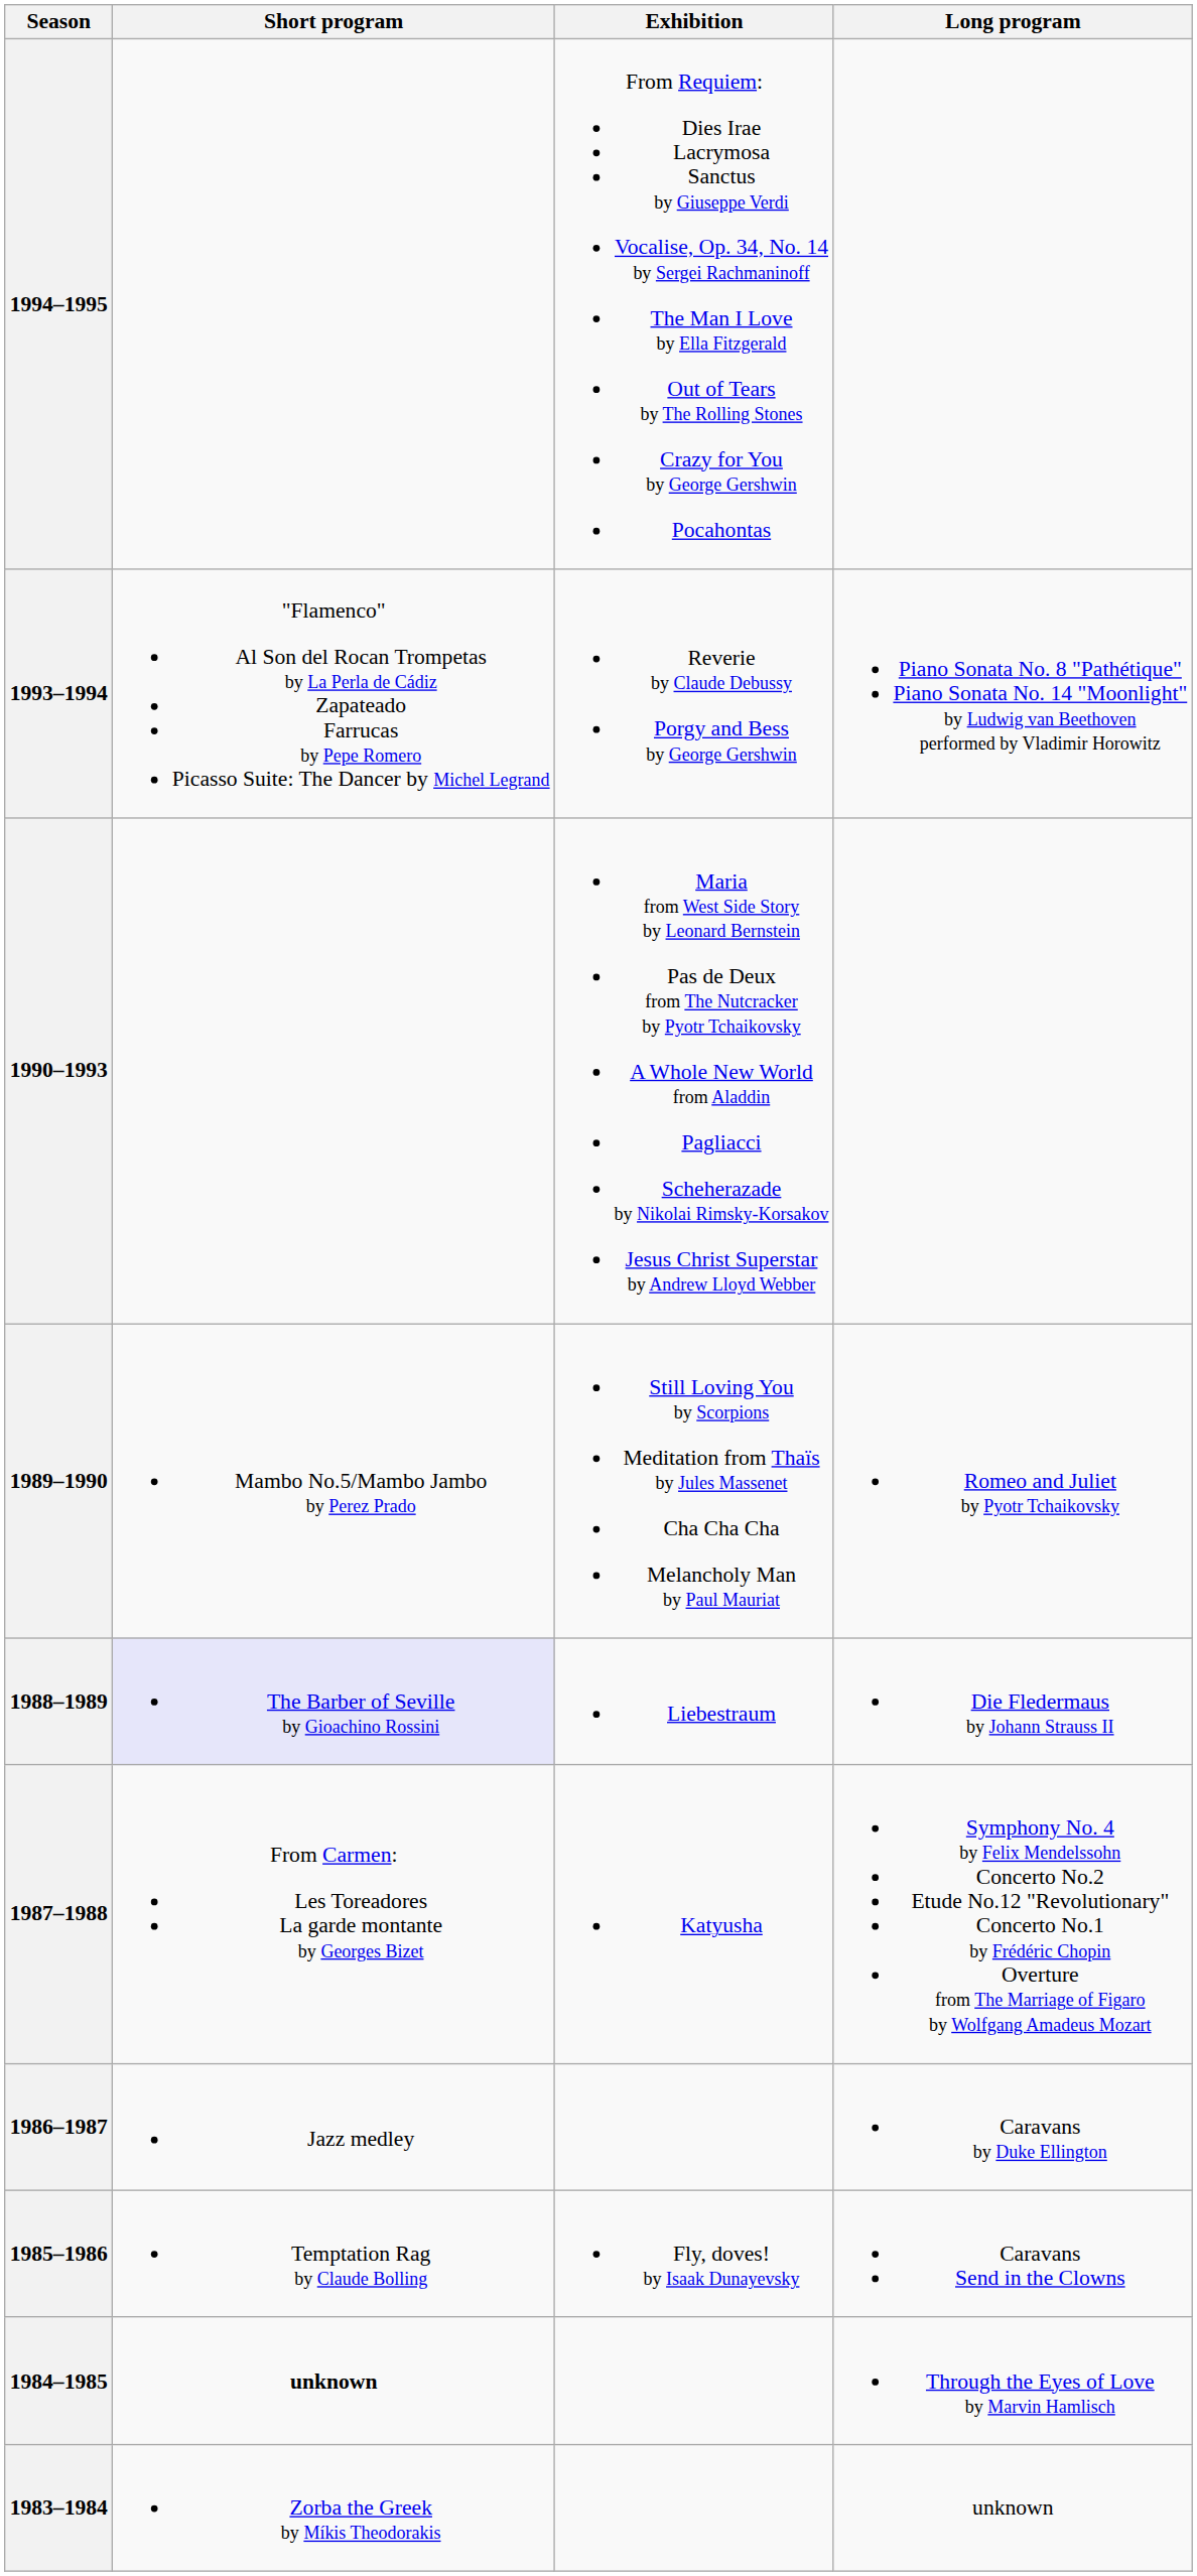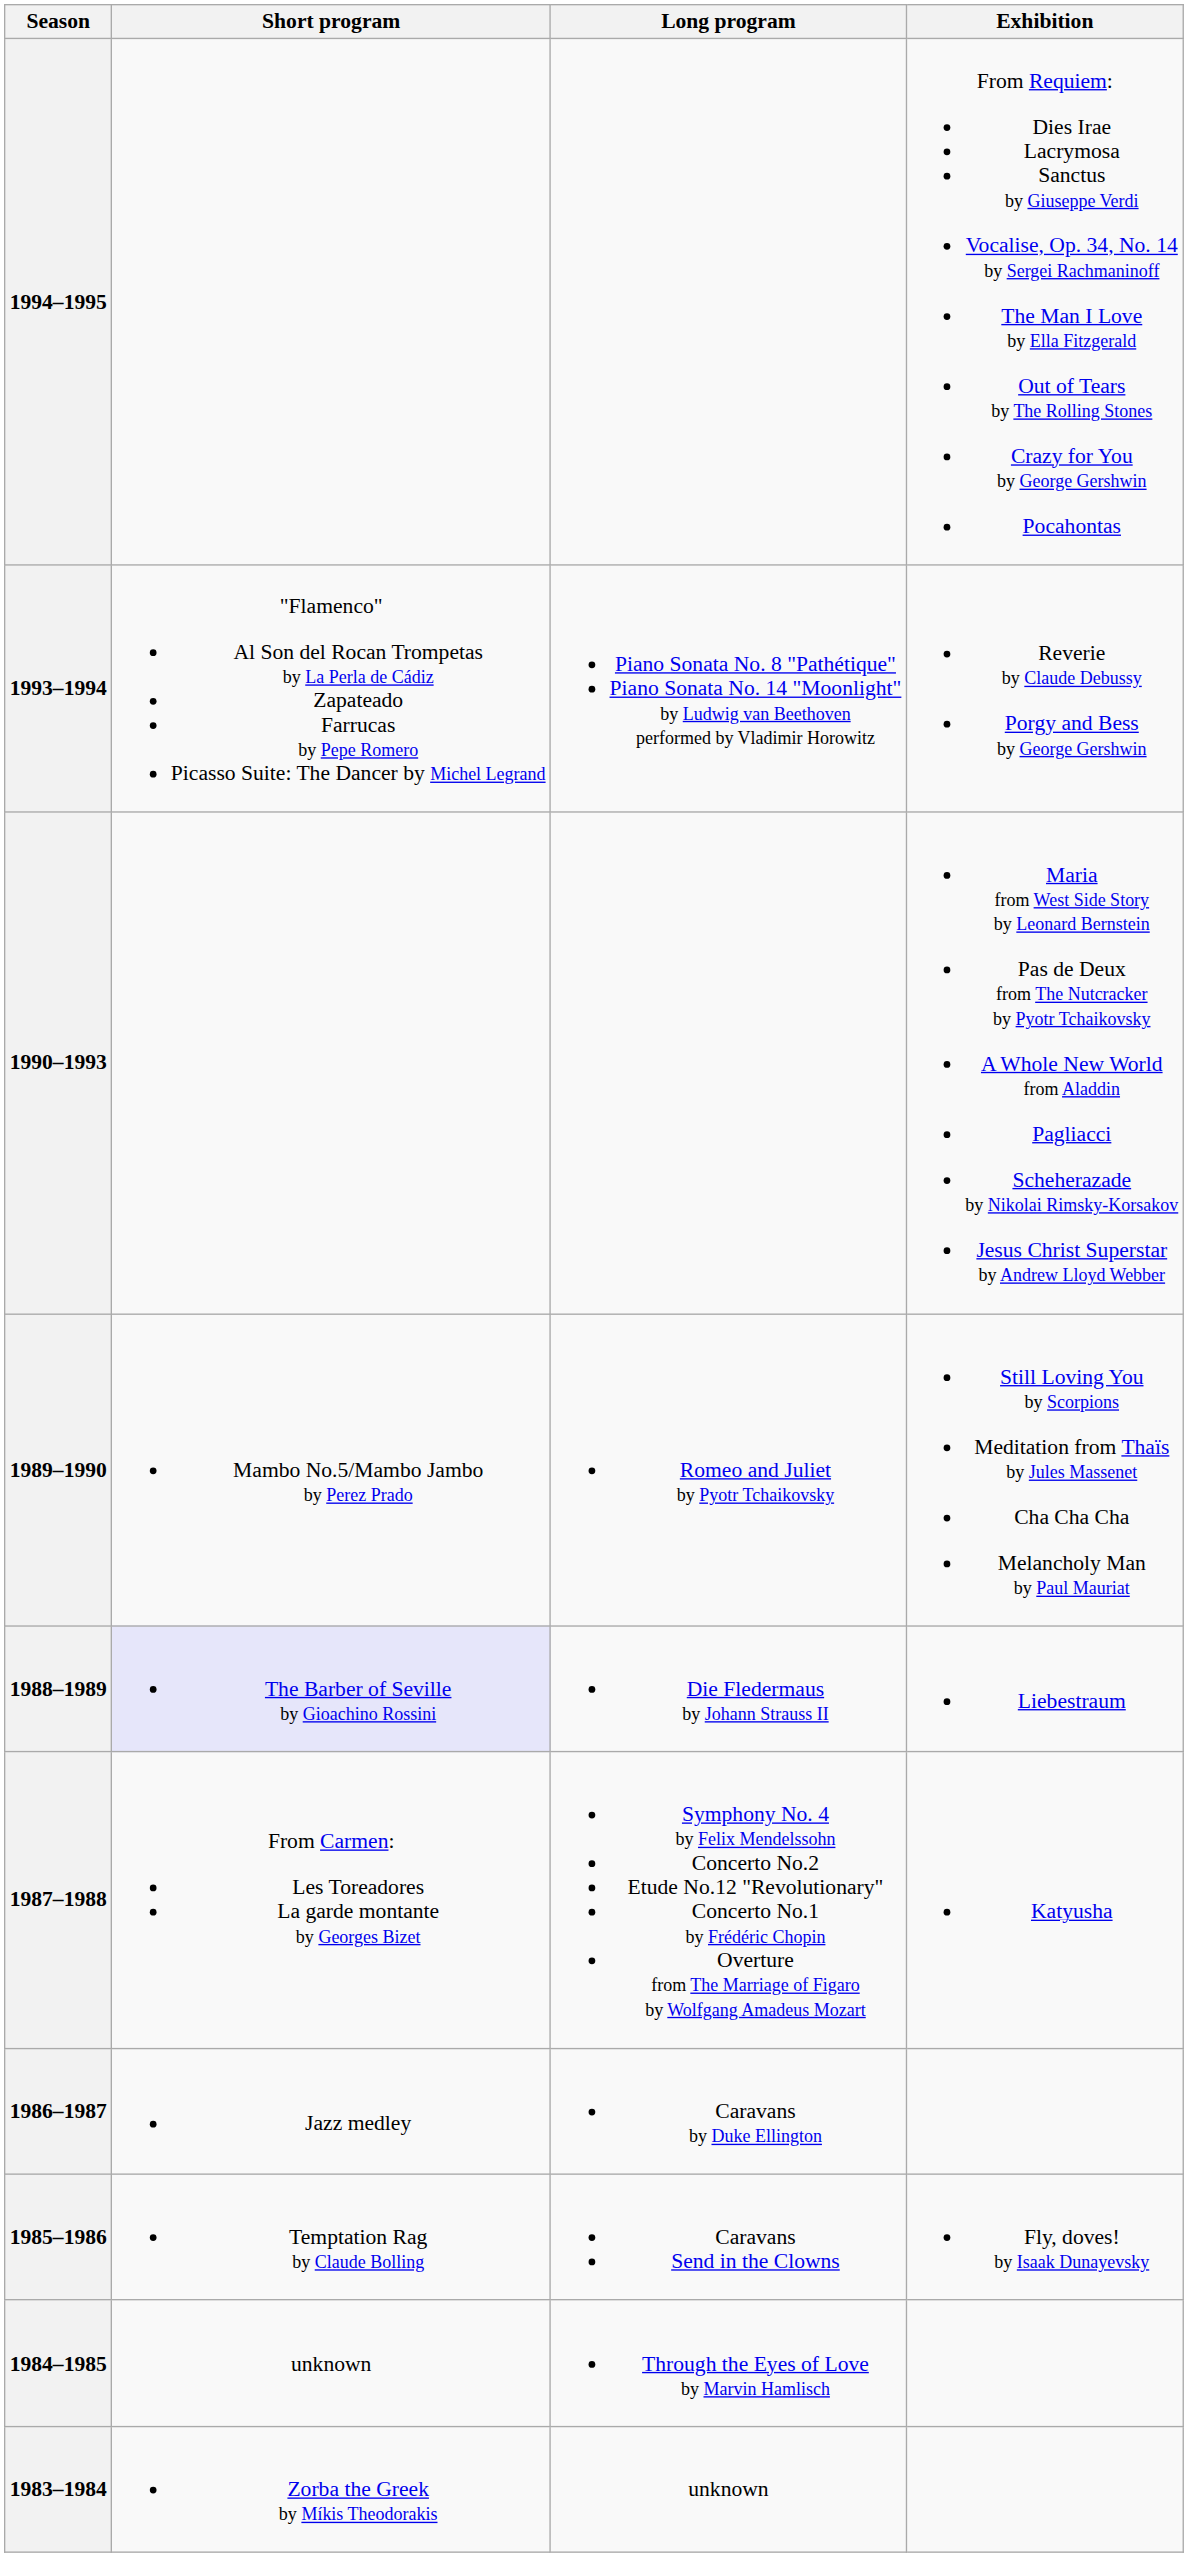 <table class="wikitable" style="text-align:center">
 <tr>
 <th>Season</th>
 <th>Short program</th>
+<th>Long program</th>
 <th>Exhibition</th>
-<th>Long program</th>
 </tr>
 <tr>
 <th>1994–1995</th>
 <td></td>
+<td></td>
 <td><br>From <a href='#'>Requiem</a>:<ul><li>Dies Irae</li><li>Lacrymosa</li><li>Sanctus <br><small> by <a href='#'>Giuseppe Verdi</a> </small></li></ul><ul><li><a href='#'>Vocalise, Op. 34, No. 14</a> <br><small> by <a href='#'>Sergei Rachmaninoff</a> </small></li></ul><ul><li><a href='#'>The Man I Love</a> <br><small> by <a href='#'>Ella Fitzgerald</a> </small></li></ul><ul><li><a href='#'>Out of Tears</a> <br><small> by <a href='#'>The Rolling Stones</a> </small></li></ul><ul><li><a href='#'>Crazy for You</a> <br><small> by <a href='#'>George Gershwin</a> </small></li></ul><ul><li><a href='#'>Pocahontas</a></li></ul></td>
-<td></td>
 </tr>
 <tr>
 <th>1993–1994</th>
 <td><br>"Flamenco"<ul><li>Al Son del Rocan Trompetas <br><small> by <a href='#'>La Perla de Cádiz</a> </small></li><li>Zapateado</li><li>Farrucas <br><small> by <a href='#'>Pepe Romero</a> </small></li><li>Picasso Suite: The Dancer by <small><a href='#'>Michel Legrand</a> </small></li></ul></td>
+<td><br><ul><li><a href='#'>Piano Sonata No. 8 "Pathétique"</a></li><li><a href='#'>Piano Sonata No. 14 "Moonlight"</a> <br><small> by <a href='#'>Ludwig van Beethoven</a> <br> performed by Vladimir Horowitz </small></li></ul></td>
 <td><br><ul><li>Reverie <br><small> by <a href='#'>Claude Debussy</a> </small></li></ul><ul><li><a href='#'>Porgy and Bess</a> <br><small> by <a href='#'>George Gershwin</a> </small></li></ul></td>
-<td><br><ul><li><a href='#'>Piano Sonata No. 8 "Pathétique"</a></li><li><a href='#'>Piano Sonata No. 14 "Moonlight"</a> <br><small> by <a href='#'>Ludwig van Beethoven</a> <br> performed by Vladimir Horowitz </small></li></ul></td>
 </tr>
 <tr>
 <th>1990–1993</th>
 <td></td>
+<td></td>
 <td><br><ul><li><a href='#'>Maria</a> <br><small> from <a href='#'>West Side Story</a> <br>by <a href='#'>Leonard Bernstein</a> </small></li></ul><ul><li>Pas de Deux <br><small> from <a href='#'>The Nutcracker</a> <br>by <a href='#'>Pyotr Tchaikovsky</a> </small></li></ul><ul><li><a href='#'>A Whole New World</a> <br><small> from <a href='#'>Aladdin</a> </small></li></ul><ul><li><a href='#'>Pagliacci</a></li></ul><ul><li><a href='#'>Scheherazade</a> <br><small> by <a href='#'>Nikolai Rimsky-Korsakov</a> </small></li></ul><ul><li><a href='#'>Jesus Christ Superstar</a> <br><small> by <a href='#'>Andrew Lloyd Webber</a> </small></li></ul></td>
-<td></td>
 </tr>
 <tr>
 <th>1989–1990</th>
 <td><br><ul><li>Mambo No.5/Mambo Jambo <br><small> by <a href='#'>Perez Prado</a> </small></li></ul></td>
+<td><br><ul><li><a href='#'>Romeo and Juliet</a> <br><small> by <a href='#'>Pyotr Tchaikovsky</a> </small></li></ul></td>
 <td><br><ul><li><a href='#'>Still Loving You</a> <br> <small> by <a href='#'>Scorpions</a> </small></li></ul><ul><li>Meditation from <a href='#'>Thaïs</a> <br> <small> by <a href='#'>Jules Massenet</a> </small></li></ul><ul><li>Cha Cha Cha</li></ul><ul><li>Melancholy Man <br> <small> by <a href='#'>Paul Mauriat</a> </small></li></ul></td>
-<td><br><ul><li><a href='#'>Romeo and Juliet</a> <br><small> by <a href='#'>Pyotr Tchaikovsky</a> </small></li></ul></td>
 </tr>
 <tr>
 <th>1988–1989</th>
 <td style="background: lavender;"><br><ul><li><a href='#'>The Barber of Seville</a> <br><small> by <a href='#'>Gioachino Rossini</a> </small></li></ul></td>
+<td><br><ul><li><a href='#'>Die Fledermaus</a> <br><small> by <a href='#'>Johann Strauss II</a> </small></li></ul></td>
 <td><br><ul><li><a href='#'>Liebestraum</a></li></ul></td>
-<td><br><ul><li><a href='#'>Die Fledermaus</a> <br><small> by <a href='#'>Johann Strauss II</a> </small></li></ul></td>
 </tr>
 <tr>
 <th>1987–1988</th>
 <td>From <a href='#'>Carmen</a>:<br><ul><li>Les Toreadores</li><li>La garde montante <br><small> by <a href='#'>Georges Bizet</a> </small></li></ul></td>
+<td><br><ul><li><a href='#'>Symphony No. 4</a> <br><small> by <a href='#'>Felix Mendelssohn</a> </small></li><li>Concerto No.2</li><li>Etude No.12 "Revolutionary"</li><li>Concerto No.1 <br><small> by <a href='#'>Frédéric Chopin</a> </small></li><li>Overture <br><small> from <a href='#'>The Marriage of Figaro</a> <br> by <a href='#'>Wolfgang Amadeus Mozart</a> </small></li></ul></td>
 <td><br><ul><li><a href='#'>Katyusha</a></li></ul></td>
-<td><br><ul><li><a href='#'>Symphony No. 4</a> <br><small> by <a href='#'>Felix Mendelssohn</a> </small></li><li>Concerto No.2</li><li>Etude No.12 "Revolutionary"</li><li>Concerto No.1 <br><small> by <a href='#'>Frédéric Chopin</a> </small></li><li>Overture <br><small> from <a href='#'>The Marriage of Figaro</a> <br> by <a href='#'>Wolfgang Amadeus Mozart</a> </small></li></ul></td>
 </tr>
 <tr>
 <th>1986–1987</th>
 <td><br><ul><li>Jazz medley</li></ul></td>
+<td><br><ul><li>Caravans <br><small> by <a href='#'>Duke Ellington</a> </small></li></ul></td>
 <td></td>
-<td><br><ul><li>Caravans <br><small> by <a href='#'>Duke Ellington</a> </small></li></ul></td>
 </tr>
 <tr>
 <th>1985–1986</th>
 <td><br><ul><li>Temptation Rag <br><small> by <a href='#'>Claude Bolling</a> </small></li></ul></td>
+<td><br><ul><li>Caravans</li><li><a href='#'>Send in the Clowns</a></li></ul></td>
 <td><br><ul><li>Fly, doves! <br><small> by <a href='#'>Isaak Dunayevsky</a> </small></li></ul></td>
-<td><br><ul><li>Caravans</li><li><a href='#'>Send in the Clowns</a></li></ul></td>
 </tr>
 <tr>
 <th>1984–1985</th>
-<td align="center"><strong>unknown</strong></td>
+<td align="center">unknown</td>
+<td><br><ul><li><a href='#'>Through the Eyes of Love</a> <br><small> by <a href='#'>Marvin Hamlisch</a> </small></li></ul></td>
 <td></td>
-<td><br><ul><li><a href='#'>Through the Eyes of Love</a> <br><small> by <a href='#'>Marvin Hamlisch</a> </small></li></ul></td>
 </tr>
 <tr>
 <th>1983–1984</th>
 <td><br><ul><li><a href='#'>Zorba the Greek</a> <br><small> by <a href='#'>Míkis Theodorakis</a> </small></li></ul></td>
+<td align="center">unknown</td>
 <td></td>
-<td align="center">unknown</td>
 </tr>
 </table>
